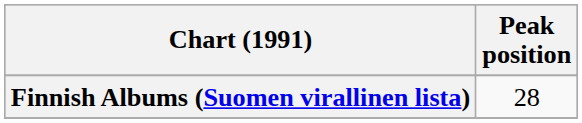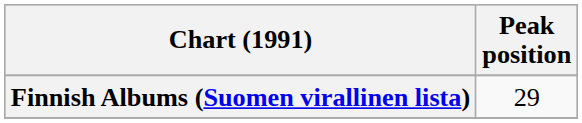 <table class="wikitable sortable plainrowheaders" style="text-align:center">
 <tr>
 <th scope="col">Chart (1991)</th>
 <th scope="col">Peak<br>position</th>
 </tr>
 <tr>
 </tr>
 <tr>
 </tr>
 <tr>
 </tr>
 <tr>
 <th scope="row">Finnish Albums (<a href='#'>Suomen virallinen lista</a>)</th>
-<td>28</td>
+<td>29</td>
 </tr>
 <tr>
 </tr>
 <tr>
 </tr>
 <tr>
 </tr>
 <tr>
 </tr>
 </table>
